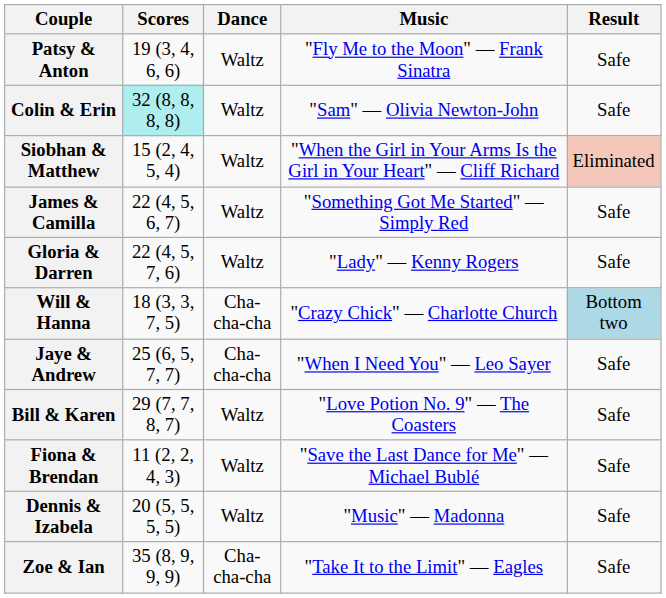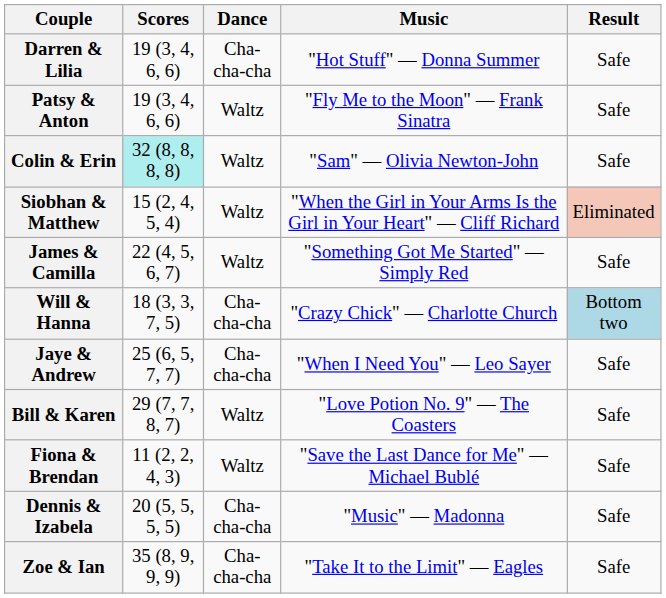 <table class="wikitable sortable" style="text-align:center; width:90%">
 <tr>
 <th scope="col">Couple</th>
 <th scope="col">Scores</th>
 <th scope="col" class="unsortable">Dance</th>
 <th scope="col" class="unsortable">Music</th>
 <th scope="col" class="unsortable">Result</th>
+</tr>
+<tr>
+<th scope="row">Darren & Lilia</th>
+<td>19 (3, 4, 6, 6)</td>
+<td>Cha-cha-cha</td>
+<td>"<a href='#'>Hot Stuff</a>" — <a href='#'>Donna Summer</a></td>
+<td>Safe</td>
 </tr>
 <tr>
 <th scope="row">Patsy & Anton</th>
 <td>19 (3, 4, 6, 6)</td>
 <td>Waltz</td>
 <td>"<a href='#'>Fly Me to the Moon</a>" — <a href='#'>Frank Sinatra</a></td>
 <td>Safe</td>
 </tr>
 <tr>
 <th scope="row">Colin & Erin</th>
 <td style="background: paleturquoise;">32 (8, 8, 8, 8)</td>
 <td>Waltz</td>
 <td>"<a href='#'>Sam</a>" — <a href='#'>Olivia Newton-John</a></td>
 <td>Safe</td>
 </tr>
 <tr>
 <th scope="row">Siobhan & Matthew</th>
 <td>15 (2, 4, 5, 4)</td>
 <td>Waltz</td>
 <td>"<a href='#'>When the Girl in Your Arms Is the Girl in Your Heart</a>" — <a href='#'>Cliff Richard</a></td>
 <td bgcolor="f4c7b8">Eliminated</td>
 </tr>
 <tr>
 <th scope="row">James & Camilla</th>
 <td>22 (4, 5, 6, 7)</td>
 <td>Waltz</td>
 <td>"<a href='#'>Something Got Me Started</a>" — <a href='#'>Simply Red</a></td>
-<td>Safe</td>
-</tr>
-<tr>
-<th scope="row">Gloria & Darren</th>
-<td>22 (4, 5, 7, 6)</td>
-<td>Waltz</td>
-<td>"<a href='#'>Lady</a>" — <a href='#'>Kenny Rogers</a></td>
 <td>Safe</td>
 </tr>
 <tr>
 <th scope="row">Will & Hanna</th>
 <td>18 (3, 3, 7, 5)</td>
 <td>Cha-cha-cha</td>
 <td>"<a href='#'>Crazy Chick</a>" — <a href='#'>Charlotte Church</a></td>
 <td bgcolor="lightblue">Bottom two</td>
 </tr>
 <tr>
 <th scope="row">Jaye & Andrew</th>
 <td>25 (6, 5, 7, 7)</td>
 <td>Cha-cha-cha</td>
 <td>"<a href='#'>When I Need You</a>" — <a href='#'>Leo Sayer</a></td>
 <td>Safe</td>
 </tr>
 <tr>
 <th scope="row">Bill & Karen</th>
 <td>29 (7, 7, 8, 7)</td>
 <td>Waltz</td>
 <td>"<a href='#'>Love Potion No. 9</a>" — <a href='#'>The Coasters</a></td>
 <td>Safe</td>
 </tr>
 <tr>
 <th scope="row">Fiona & Brendan</th>
 <td>11 (2, 2, 4, 3)</td>
 <td>Waltz</td>
 <td>"<a href='#'>Save the Last Dance for Me</a>" — <a href='#'>Michael Bublé</a></td>
 <td>Safe</td>
 </tr>
 <tr>
 <th scope="row">Dennis & Izabela</th>
 <td>20 (5, 5, 5, 5)</td>
-<td>Waltz</td>
+<td>Cha-cha-cha</td>
 <td>"<a href='#'>Music</a>" — <a href='#'>Madonna</a></td>
 <td>Safe</td>
 </tr>
 <tr>
 <th scope="row">Zoe & Ian</th>
 <td>35 (8, 9, 9, 9)</td>
 <td>Cha-cha-cha</td>
 <td>"<a href='#'>Take It to the Limit</a>" — <a href='#'>Eagles</a></td>
 <td>Safe</td>
 </tr>
 </table>
